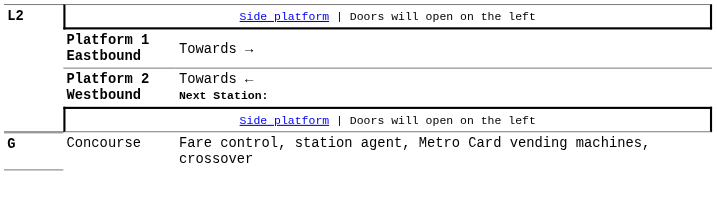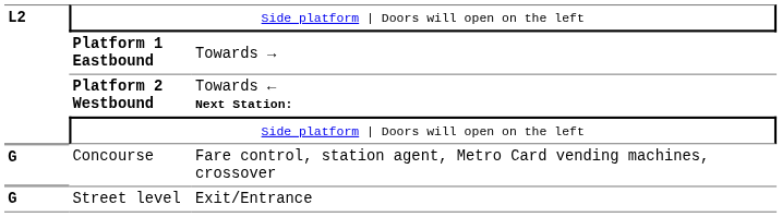 <table table border=0 cellspacing=0 cellpadding=3>
 <tr>
 <td style="border-top:solid 1px grey;border-bottom:solid 1px grey;" width=50 rowspan=4 valign=top><strong>L2</strong></td>
 <td style="border-top:solid 1px grey;border-right:solid 2px black;border-left:solid 2px black;border-bottom:solid 2px black;text-align:center;" colspan=2><small><a href='#'>Side platform</a> | Doors will open on the left </small></td>
 </tr>
 <tr>
 <td style="border-bottom:solid 1px grey;" width=100><span><strong>Platform 1</strong><br><strong>Eastbound</strong></span></td>
 <td style="border-bottom:solid 1px grey;" width=500>Towards → </td>
 </tr>
 <tr>
 <td><span><strong>Platform 2</strong><br><strong>Westbound</strong></span></td>
 <td><span></span>Towards ← <br><small><strong>Next Station:</strong> </small></td>
 </tr>
 <tr>
 <td style="border-top:solid 2px black;border-right:solid 2px black;border-left:solid 2px black;border-bottom:solid 1px grey;text-align:center;" colspan=2><small><a href='#'>Side platform</a> | Doors will open on the left </small></td>
 </tr>
 <tr>
 <td style="border-bottom:solid 1px grey;border-top:solid 1px grey;" width=50 valign=top><strong>G</strong></td>
 <td valign=top>Concourse</td>
 <td valign=top>Fare control, station agent, Metro Card vending machines, crossover</td>
 </tr>
+<tr>
+<td style="border-bottom:solid 1px grey;border-top:solid 1px grey;" width=50 valign=top><strong>G</strong></td>
+<td style="border-top:solid 1px grey;border-bottom:solid 1px grey;" width=100 valign=top>Street level</td>
+<td style="border-top:solid 1px grey;border-bottom:solid 1px grey;" width=500 valign=top>Exit/Entrance</td>
+</tr>
 </table>
